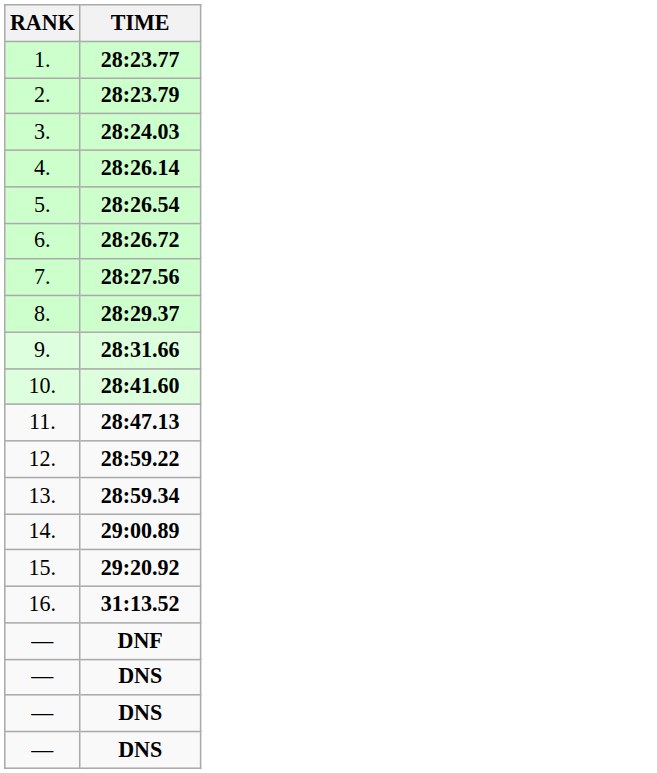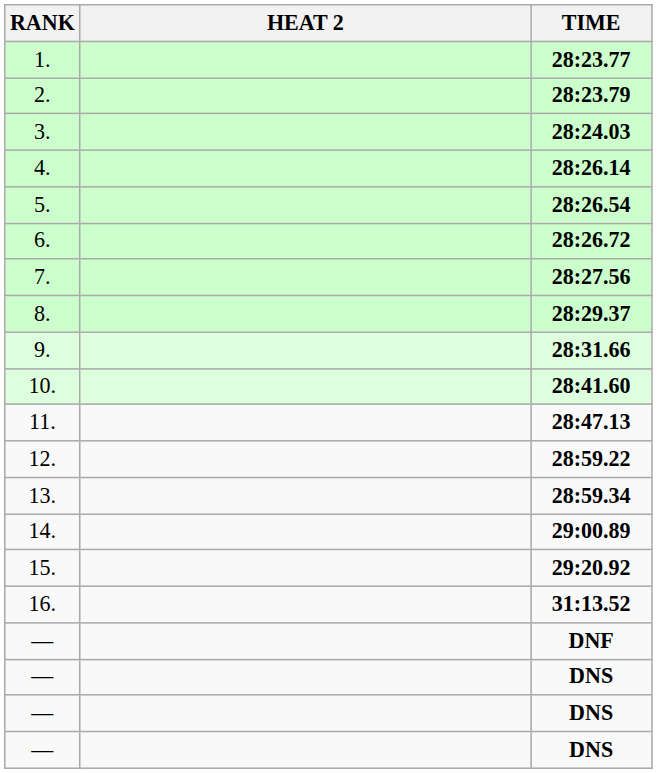 <table class="wikitable" style="border-collapse: collapse; font-size: 90%;">
 <tr>
 <th>RANK</th>
+<th style="width: 20em">HEAT 2</th>
 <th style="width: 5em">TIME</th>
 </tr>
 <tr style="background:#ccffcc;">
 <td align="center">1.</td>
+<td></td>
 <td align="center"><strong>28:23.77</strong></td>
 </tr>
 <tr style="background:#ccffcc;">
 <td align="center">2.</td>
+<td></td>
 <td align="center"><strong>28:23.79</strong></td>
 </tr>
 <tr style="background:#ccffcc;">
 <td align="center">3.</td>
+<td></td>
 <td align="center"><strong>28:24.03</strong></td>
 </tr>
 <tr style="background:#ccffcc;">
 <td align="center">4.</td>
+<td></td>
 <td align="center"><strong>28:26.14</strong></td>
 </tr>
 <tr style="background:#ccffcc;">
 <td align="center">5.</td>
+<td></td>
 <td align="center"><strong>28:26.54</strong></td>
 </tr>
 <tr style="background:#ccffcc;">
 <td align="center">6.</td>
+<td></td>
 <td align="center"><strong>28:26.72</strong></td>
 </tr>
 <tr style="background:#ccffcc;">
 <td align="center">7.</td>
+<td></td>
 <td align="center"><strong>28:27.56</strong></td>
 </tr>
 <tr style="background:#ccffcc;">
 <td align="center">8.</td>
+<td></td>
 <td align="center"><strong>28:29.37</strong></td>
 </tr>
 <tr style="background:#ddffdd;">
 <td align="center">9.</td>
+<td></td>
 <td align="center"><strong>28:31.66</strong></td>
 </tr>
 <tr style="background:#ddffdd;">
 <td align="center">10.</td>
+<td></td>
 <td align="center"><strong>28:41.60</strong></td>
 </tr>
 <tr>
 <td align="center">11.</td>
+<td></td>
 <td align="center"><strong>28:47.13</strong></td>
 </tr>
 <tr>
 <td align="center">12.</td>
+<td></td>
 <td align="center"><strong>28:59.22</strong></td>
 </tr>
 <tr>
 <td align="center">13.</td>
+<td></td>
 <td align="center"><strong>28:59.34</strong></td>
 </tr>
 <tr>
 <td align="center">14.</td>
+<td></td>
 <td align="center"><strong>29:00.89</strong></td>
 </tr>
 <tr>
 <td align="center">15.</td>
+<td></td>
 <td align="center"><strong>29:20.92</strong></td>
 </tr>
 <tr>
 <td align="center">16.</td>
+<td></td>
 <td align="center"><strong>31:13.52</strong></td>
 </tr>
 <tr>
 <td align="center">—</td>
+<td></td>
 <td align="center"><strong>DNF</strong></td>
 </tr>
 <tr>
 <td align="center">—</td>
+<td></td>
 <td align="center"><strong>DNS</strong></td>
 </tr>
 <tr>
 <td align="center">—</td>
+<td></td>
 <td align="center"><strong>DNS</strong></td>
 </tr>
 <tr>
 <td align="center">—</td>
+<td></td>
 <td align="center"><strong>DNS</strong></td>
 </tr>
 </table>
